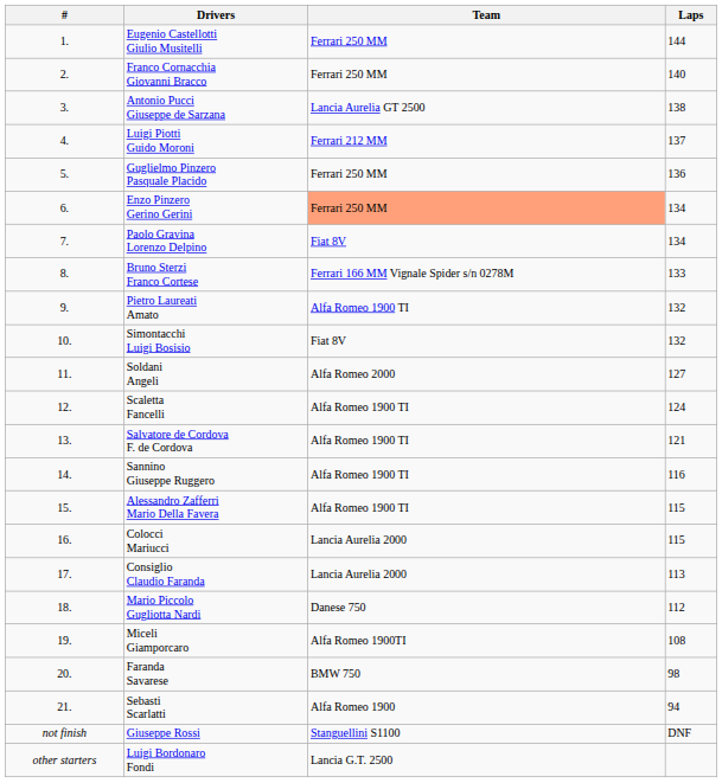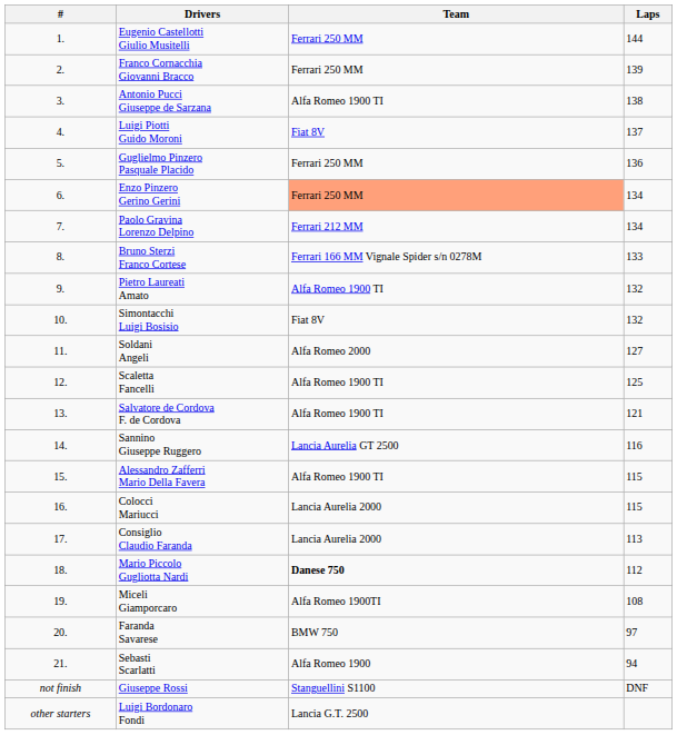 <table class="wikitable" width=55% style="font-size:90%; text-align:left;">
 <tr>
 <th>#</th>
 <th>Drivers</th>
 <th>Team</th>
 <th>Laps</th>
 </tr>
 <tr>
 <td align=center>1.</td>
 <td> <a href='#'>Eugenio Castellotti</a><br> <a href='#'>Giulio Musitelli</a></td>
 <td><a href='#'>Ferrari 250 MM</a></td>
 <td>144</td>
 </tr>
 <tr>
 <td align=center>2.</td>
 <td> <a href='#'>Franco Cornacchia</a><br> <a href='#'>Giovanni Bracco</a></td>
 <td>Ferrari 250 MM</td>
-<td>140</td>
+<td>139</td>
 </tr>
 <tr>
 <td align=center>3.</td>
 <td> <a href='#'>Antonio Pucci</a><br> <a href='#'>Giuseppe de Sarzana</a></td>
-<td><a href='#'>Lancia Aurelia</a> GT 2500</td>
+<td>Alfa Romeo 1900 TI</td>
 <td>138</td>
 </tr>
 <tr>
 <td align=center>4.</td>
 <td> <a href='#'>Luigi Piotti</a><br> <a href='#'>Guido Moroni</a></td>
-<td><a href='#'>Ferrari 212 MM</a></td>
+<td><a href='#'>Fiat 8V</a></td>
 <td>137</td>
 </tr>
 <tr>
 <td align=center>5.</td>
 <td> <a href='#'>Guglielmo Pinzero</a><br> <a href='#'>Pasquale Placido</a></td>
 <td>Ferrari 250 MM</td>
 <td>136</td>
 </tr>
 <tr>
 <td align=center>6.</td>
 <td> <a href='#'>Enzo Pinzero</a><br> <a href='#'>Gerino Gerini</a></td>
 <td style="background: lightsalmon;">Ferrari 250 MM</td>
 <td>134</td>
 </tr>
 <tr>
 <td align=center>7.</td>
 <td> <a href='#'>Paolo Gravina</a><br> <a href='#'>Lorenzo Delpino</a></td>
-<td><a href='#'>Fiat 8V</a></td>
+<td><a href='#'>Ferrari 212 MM</a></td>
 <td>134</td>
 </tr>
 <tr>
 <td align=center>8.</td>
 <td> <a href='#'>Bruno Sterzi</a><br> <a href='#'>Franco Cortese</a></td>
 <td><a href='#'>Ferrari 166 MM</a> Vignale Spider s/n 0278M</td>
 <td>133</td>
 </tr>
 <tr>
 <td align=center>9.</td>
 <td> <a href='#'>Pietro Laureati</a><br> Amato</td>
 <td><a href='#'>Alfa Romeo 1900</a> TI</td>
 <td>132</td>
 </tr>
 <tr>
 <td align=center>10.</td>
 <td> Simontacchi<br> <a href='#'>Luigi Bosisio</a></td>
 <td>Fiat 8V</td>
 <td>132</td>
 </tr>
 <tr>
 <td align=center>11.</td>
 <td> Soldani<br> Angeli</td>
 <td>Alfa Romeo 2000</td>
 <td>127</td>
 </tr>
 <tr>
 <td align=center>12.</td>
 <td> Scaletta<br> Fancelli</td>
 <td>Alfa Romeo 1900 TI</td>
-<td>124</td>
+<td>125</td>
 </tr>
 <tr>
 <td align=center>13.</td>
 <td> <a href='#'>Salvatore de Cordova</a><br> F. de Cordova</td>
 <td>Alfa Romeo 1900 TI</td>
 <td>121</td>
 </tr>
 <tr>
 <td align=center>14.</td>
 <td> Sannino<br> Giuseppe Ruggero</td>
-<td>Alfa Romeo 1900 TI</td>
+<td><a href='#'>Lancia Aurelia</a> GT 2500</td>
 <td>116</td>
 </tr>
 <tr>
 <td align=center>15.</td>
 <td> <a href='#'>Alessandro Zafferri</a><br> <a href='#'>Mario Della Favera</a></td>
 <td>Alfa Romeo 1900 TI</td>
 <td>115</td>
 </tr>
 <tr>
 <td align=center>16.</td>
 <td> Colocci<br> Mariucci</td>
 <td>Lancia Aurelia 2000</td>
 <td>115</td>
 </tr>
 <tr>
 <td align=center>17.</td>
 <td> Consiglio<br> <a href='#'>Claudio Faranda</a></td>
 <td>Lancia Aurelia 2000</td>
 <td>113</td>
 </tr>
 <tr>
 <td align=center>18.</td>
 <td> <a href='#'>Mario Piccolo</a><br> <a href='#'>Gugliotta Nardi</a></td>
-<td>Danese 750</td>
+<td><strong>Danese 750</strong></td>
 <td>112</td>
 </tr>
 <tr>
 <td align=center>19.</td>
 <td> Miceli<br> Giamporcaro</td>
 <td>Alfa Romeo 1900TI</td>
 <td>108</td>
 </tr>
 <tr>
 <td align=center>20.</td>
 <td> Faranda<br> Savarese</td>
 <td>BMW 750</td>
-<td>98</td>
+<td>97</td>
 </tr>
 <tr>
 <td align=center>21.</td>
 <td> Sebasti<br> Scarlatti</td>
 <td>Alfa Romeo 1900</td>
 <td>94</td>
 </tr>
 <tr>
 <td align=center><em>not finish</em></td>
 <td> <a href='#'>Giuseppe Rossi</a></td>
 <td><a href='#'>Stanguellini</a> S1100</td>
 <td>DNF</td>
 </tr>
 <tr>
 <td align=center><em>other starters</em></td>
 <td> <a href='#'>Luigi Bordonaro</a><br> Fondi</td>
 <td>Lancia G.T. 2500</td>
 <td></td>
 </tr>
 </table>
